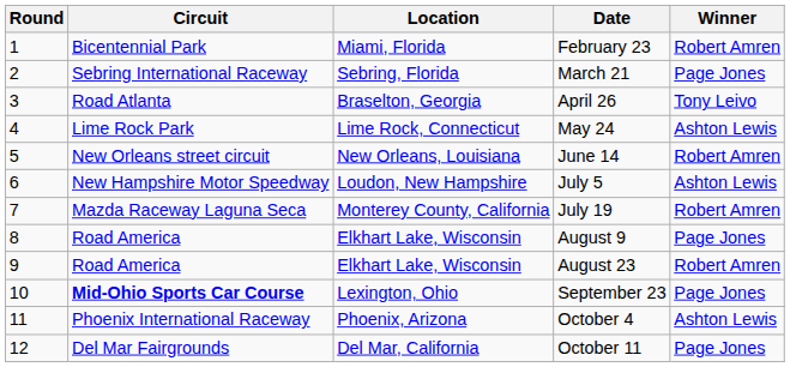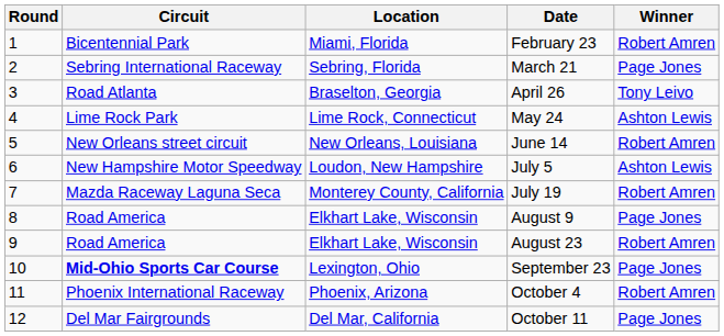 <table class="wikitable">
 <tr>
 <th>Round</th>
 <th>Circuit</th>
 <th>Location</th>
 <th>Date</th>
 <th>Winner</th>
 </tr>
 <tr>
 <td>1</td>
 <td><a href='#'>Bicentennial Park</a></td>
 <td> <a href='#'>Miami, Florida</a></td>
 <td>February 23</td>
 <td> <a href='#'>Robert Amren</a></td>
 </tr>
 <tr>
 <td>2</td>
 <td><a href='#'>Sebring International Raceway</a></td>
 <td> <a href='#'>Sebring, Florida</a></td>
 <td>March 21</td>
 <td> <a href='#'>Page Jones</a></td>
 </tr>
 <tr>
 <td>3</td>
 <td><a href='#'>Road Atlanta</a></td>
 <td> <a href='#'>Braselton, Georgia</a></td>
 <td>April 26</td>
 <td> <a href='#'>Tony Leivo</a></td>
 </tr>
 <tr>
 <td>4</td>
 <td><a href='#'>Lime Rock Park</a></td>
 <td> <a href='#'>Lime Rock, Connecticut</a></td>
 <td>May 24</td>
 <td> <a href='#'>Ashton Lewis</a></td>
 </tr>
 <tr>
 <td>5</td>
 <td><a href='#'>New Orleans street circuit</a></td>
 <td> <a href='#'>New Orleans, Louisiana</a></td>
 <td>June 14</td>
 <td> <a href='#'>Robert Amren</a></td>
 </tr>
 <tr>
 <td>6</td>
 <td><a href='#'>New Hampshire Motor Speedway</a></td>
 <td> <a href='#'>Loudon, New Hampshire</a></td>
 <td>July 5</td>
 <td> <a href='#'>Ashton Lewis</a></td>
 </tr>
 <tr>
 <td>7</td>
 <td><a href='#'>Mazda Raceway Laguna Seca</a></td>
 <td> <a href='#'>Monterey County, California</a></td>
 <td>July 19</td>
 <td> <a href='#'>Robert Amren</a></td>
 </tr>
 <tr>
 <td>8</td>
 <td><a href='#'>Road America</a></td>
 <td> <a href='#'>Elkhart Lake, Wisconsin</a></td>
 <td>August 9</td>
 <td> <a href='#'>Page Jones</a></td>
 </tr>
 <tr>
 <td>9</td>
 <td><a href='#'>Road America</a></td>
 <td> <a href='#'>Elkhart Lake, Wisconsin</a></td>
 <td>August 23</td>
 <td> <a href='#'>Robert Amren</a></td>
 </tr>
 <tr>
 <td>10</td>
 <td><strong><a href='#'>Mid-Ohio Sports Car Course</a></strong></td>
 <td> <a href='#'>Lexington, Ohio</a></td>
 <td>September 23</td>
 <td> <a href='#'>Page Jones</a></td>
 </tr>
 <tr>
 <td>11</td>
 <td><a href='#'>Phoenix International Raceway</a></td>
 <td> <a href='#'>Phoenix, Arizona</a></td>
 <td>October 4</td>
-<td> <a href='#'>Ashton Lewis</a></td>
+<td> <a href='#'>Robert Amren</a></td>
 </tr>
 <tr>
 <td>12</td>
 <td><a href='#'>Del Mar Fairgrounds</a></td>
 <td> <a href='#'>Del Mar, California</a></td>
 <td>October 11</td>
 <td> <a href='#'>Page Jones</a></td>
 </tr>
 </table>
